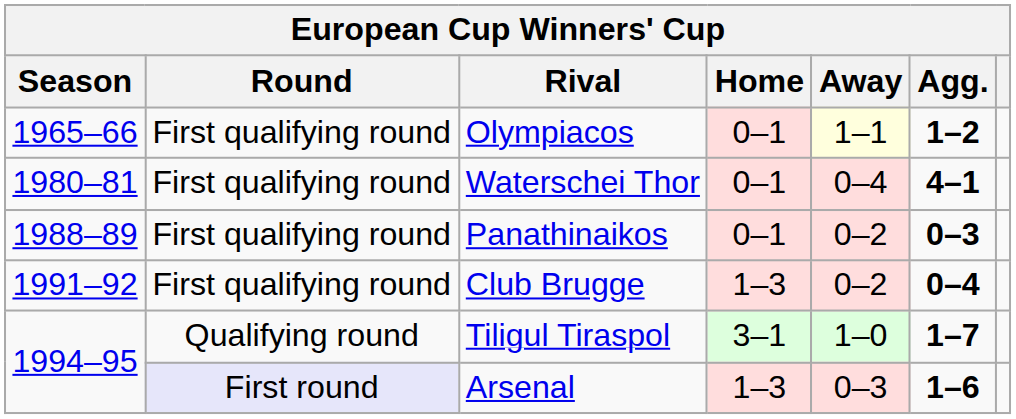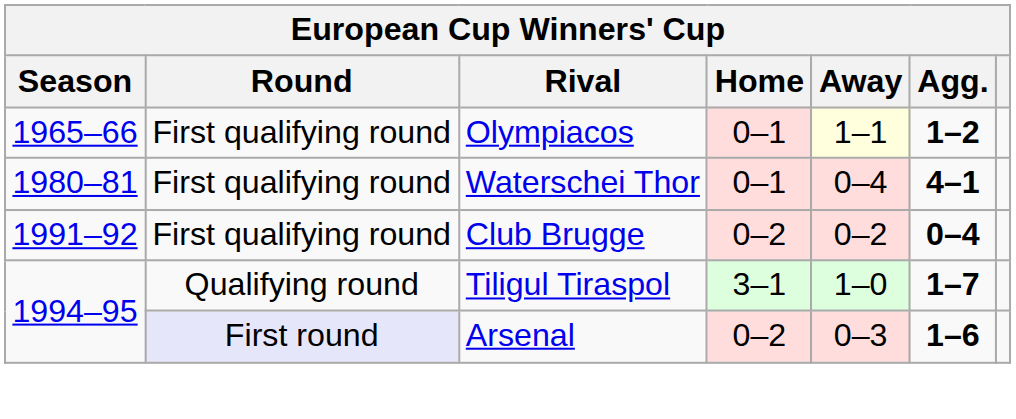 <table class="wikitable">
 <tr>
 <th colspan=7>European Cup Winners' Cup</th>
 </tr>
 <tr>
 <th>Season</th>
 <th>Round</th>
 <th>Rival</th>
 <th>Home</th>
 <th>Away</th>
 <th>Agg.</th>
 <th></th>
 </tr>
 <tr>
 <td style="text-align:center;"><a href='#'>1965–66</a></td>
 <td style="text-align:center;">First qualifying round</td>
 <td> <a href='#'>Olympiacos</a></td>
 <td style="text-align:center; background:#fdd;">0–1</td>
 <td style="text-align:center; background:#ffd;">1–1</td>
 <td style="text-align:center;"><strong>1–2</strong></td>
 <td></td>
 </tr>
 <tr>
 <td style="text-align:center;"><a href='#'>1980–81</a></td>
 <td style="text-align:center;">First qualifying round</td>
 <td> <a href='#'>Waterschei Thor</a></td>
 <td style="text-align:center; background:#fdd;">0–1</td>
 <td style="text-align:center; background:#fdd;">0–4</td>
 <td style="text-align:center;"><strong>4–1</strong></td>
 <td></td>
 </tr>
 <tr>
-<td style="text-align:center;"><a href='#'>1988–89</a></td>
-<td style="text-align:center;">First qualifying round</td>
-<td> <a href='#'>Panathinaikos</a></td>
-<td style="text-align:center; background:#fdd;">0–1</td>
-<td style="text-align:center; background:#fdd;">0–2</td>
-<td style="text-align:center;"><strong>0–3</strong></td>
-<td></td>
-</tr>
-<tr>
 <td style="text-align:center;"><a href='#'>1991–92</a></td>
 <td style="text-align:center;">First qualifying round</td>
 <td> <a href='#'>Club Brugge</a></td>
-<td style="text-align:center; background:#fdd;">1–3</td>
+<td style="text-align:center; background:#fdd;">0–2</td>
 <td style="text-align:center; background:#fdd;">0–2</td>
 <td style="text-align:center;"><strong>0–4</strong></td>
 <td></td>
 </tr>
 <tr>
 <td style="text-align:center;" rowspan=2><a href='#'>1994–95</a></td>
 <td style="text-align:center;">Qualifying round</td>
 <td> <a href='#'>Tiligul Tiraspol</a></td>
 <td style="text-align:center; background:#dfd;">3–1</td>
 <td style="text-align:center; background:#dfd;">1–0</td>
 <td style="text-align:center;"><strong>1–7</strong></td>
 <td></td>
 </tr>
 <tr>
 <td style="background: lavender; text-align:center;">First round</td>
 <td> <a href='#'>Arsenal</a></td>
-<td style="text-align:center; background:#fdd;">1–3</td>
+<td style="text-align:center; background:#fdd;">0–2</td>
 <td style="text-align:center; background:#fdd;">0–3</td>
 <td style="text-align:center;"><strong>1–6</strong></td>
 <td></td>
 </tr>
 </table>
